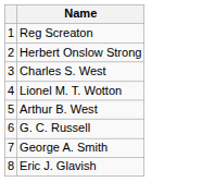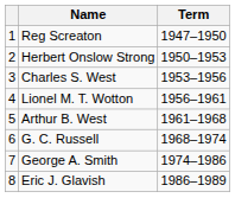 <table class="wikitable">
 <tr>
 <th></th>
 <th>Name</th>
+<th>Term</th>
 </tr>
 <tr>
 <td>1</td>
 <td>Reg Screaton</td>
+<td align=center>1947–1950</td>
 </tr>
 <tr>
 <td>2</td>
 <td>Herbert Onslow Strong</td>
+<td align=center>1950–1953</td>
 </tr>
 <tr>
 <td>3</td>
 <td>Charles S. West</td>
+<td align=center>1953–1956</td>
 </tr>
 <tr>
 <td>4</td>
 <td>Lionel M. T. Wotton</td>
+<td align=center>1956–1961</td>
 </tr>
 <tr>
 <td>5</td>
 <td>Arthur B. West</td>
+<td align=center>1961–1968</td>
 </tr>
 <tr>
 <td>6</td>
 <td>G. C. Russell</td>
+<td align=center>1968–1974</td>
 </tr>
 <tr>
 <td>7</td>
 <td>George A. Smith</td>
+<td align=center>1974–1986</td>
 </tr>
 <tr>
 <td>8</td>
 <td>Eric J. Glavish</td>
+<td align=center>1986–1989</td>
 </tr>
 </table>
